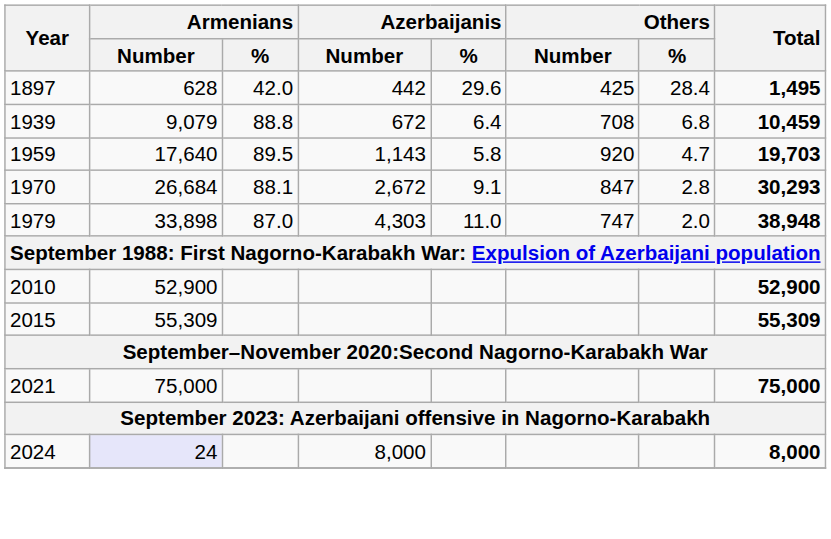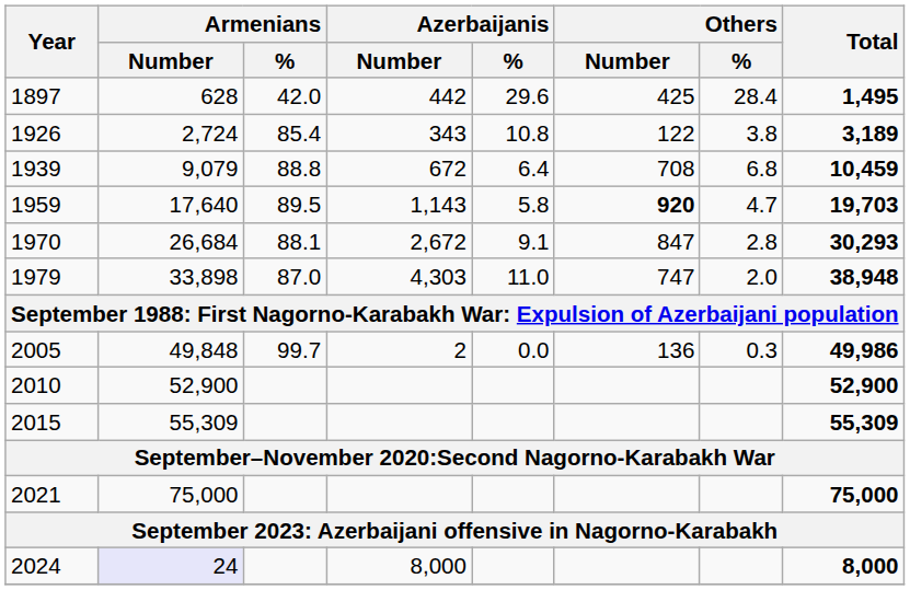 <table class="wikitable" style="float:right; clear:right; margin-left:1em; text-align:right; font-size:88%;">
 <tr>
 <th rowspan="2">Year</th>
 <th scope="col" colspan=2 style="width:80px; text-align: right;">Armenians</th>
 <th scope="col" colspan=2 style="width:80px; text-align: right;">Azerbaijanis</th>
 <th scope="col" colspan=2 style="text-align: right;">Others</th>
 <th rowspan="2" style="text-align: right;">Total</th>
 </tr>
 <tr>
 <th>Number</th>
 <th>%</th>
 <th>Number</th>
 <th>%</th>
 <th>Number</th>
 <th>%</th>
 </tr>
 <tr>
 <td style="text-align:left">1897</td>
 <td>628</td>
 <td>42.0</td>
 <td>442</td>
 <td>29.6</td>
 <td>425</td>
 <td>28.4</td>
 <td><strong>1,495</strong></td>
 </tr>
 <tr>
+<td style="text-align:left">1926</td>
+<td>2,724</td>
+<td>85.4</td>
+<td>343</td>
+<td>10.8</td>
+<td>122</td>
+<td>3.8</td>
+<td><strong>3,189</strong></td>
+</tr>
+<tr>
 <td style="text-align:left">1939</td>
 <td>9,079</td>
 <td>88.8</td>
 <td>672</td>
 <td>6.4</td>
 <td>708</td>
 <td>6.8</td>
 <td><strong>10,459</strong></td>
 </tr>
 <tr>
 <td style="text-align:left">1959</td>
 <td>17,640</td>
 <td>89.5</td>
 <td>1,143</td>
 <td>5.8</td>
-<td>920</td>
+<td><strong>920</strong></td>
 <td>4.7</td>
 <td><strong>19,703</strong></td>
 </tr>
 <tr>
 <td style="text-align:left">1970</td>
 <td>26,684</td>
 <td>88.1</td>
 <td>2,672</td>
 <td>9.1</td>
 <td>847</td>
 <td>2.8</td>
 <td><strong>30,293</strong></td>
 </tr>
 <tr>
 <td style="text-align:left">1979</td>
 <td>33,898</td>
 <td>87.0</td>
 <td>4,303</td>
 <td>11.0</td>
 <td>747</td>
 <td>2.0</td>
 <td><strong>38,948</strong></td>
 </tr>
 <tr>
 <th colspan=8>September 1988: First Nagorno-Karabakh War: <a href='#'>Expulsion of Azerbaijani population</a></th>
+</tr>
+<tr>
+<td style="text-align:left">2005</td>
+<td>49,848</td>
+<td>99.7</td>
+<td>2</td>
+<td>0.0</td>
+<td>136</td>
+<td>0.3</td>
+<td><strong>49,986</strong></td>
 </tr>
 <tr>
 <td style="text-align:left">2010</td>
 <td>52,900</td>
 <td></td>
 <td></td>
 <td></td>
 <td></td>
 <td></td>
 <td><strong>52,900</strong></td>
 </tr>
 <tr>
 <td style="text-align:left">2015</td>
 <td>55,309</td>
 <td></td>
 <td></td>
 <td></td>
 <td></td>
 <td></td>
 <td><strong>55,309</strong></td>
 </tr>
 <tr>
 <th colspan="8">September–November 2020:Second Nagorno-Karabakh War</th>
 </tr>
 <tr>
 <td style="text-align:left">2021</td>
 <td>75,000</td>
 <td></td>
 <td></td>
 <td></td>
 <td></td>
 <td></td>
 <td><strong>75,000</strong></td>
 </tr>
 <tr>
 <th colspan="8">September 2023: Azerbaijani offensive in Nagorno-Karabakh</th>
 </tr>
 <tr>
 <td style="text-align:left">2024</td>
 <td style="background: lavender;"> 24</td>
 <td></td>
 <td> 8,000 </td>
 <td></td>
 <td></td>
 <td></td>
 <td> <strong>8,000</strong></td>
 </tr>
 <tr>
 </tr>
 </table>
